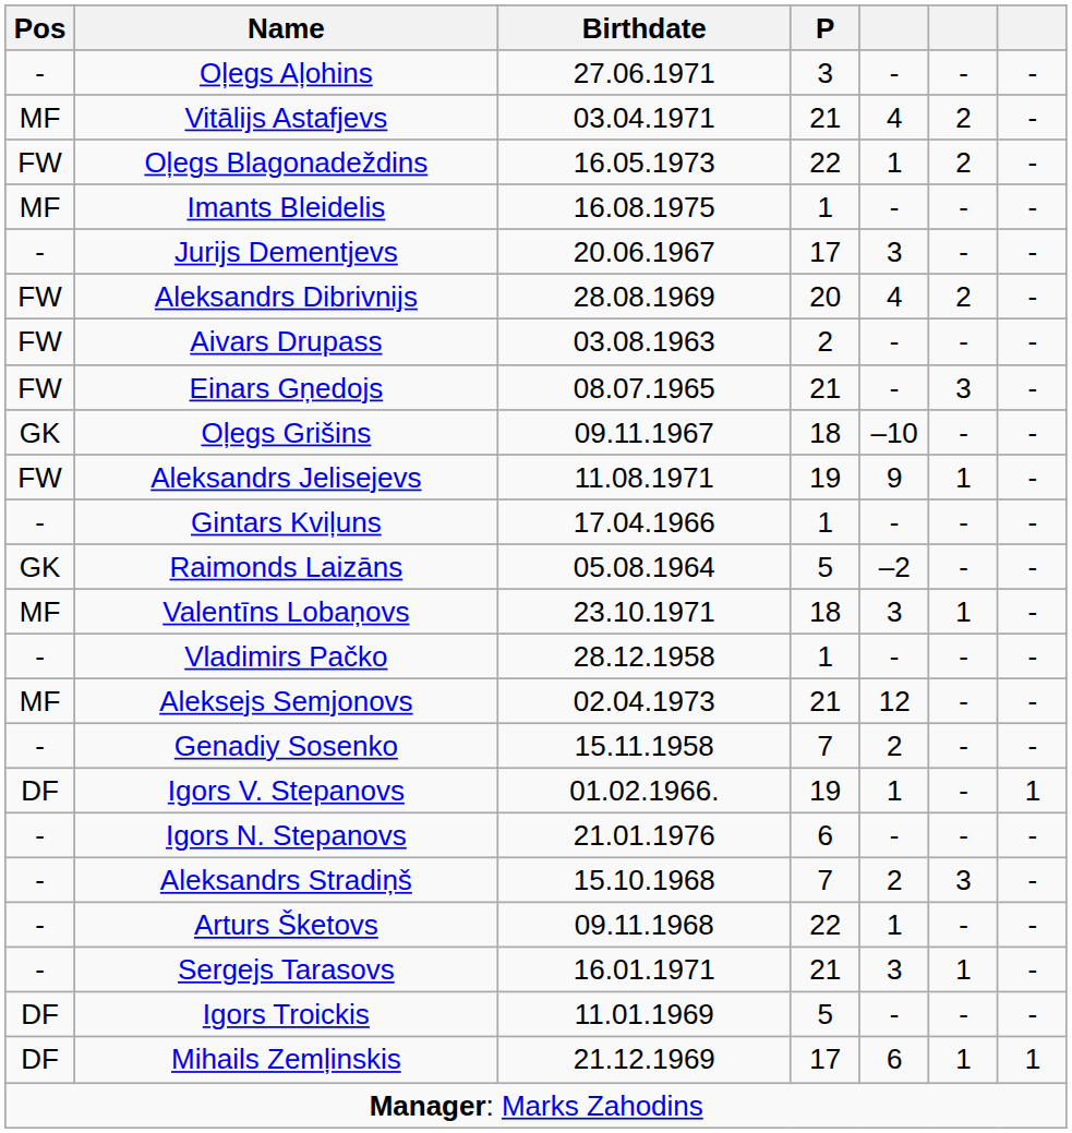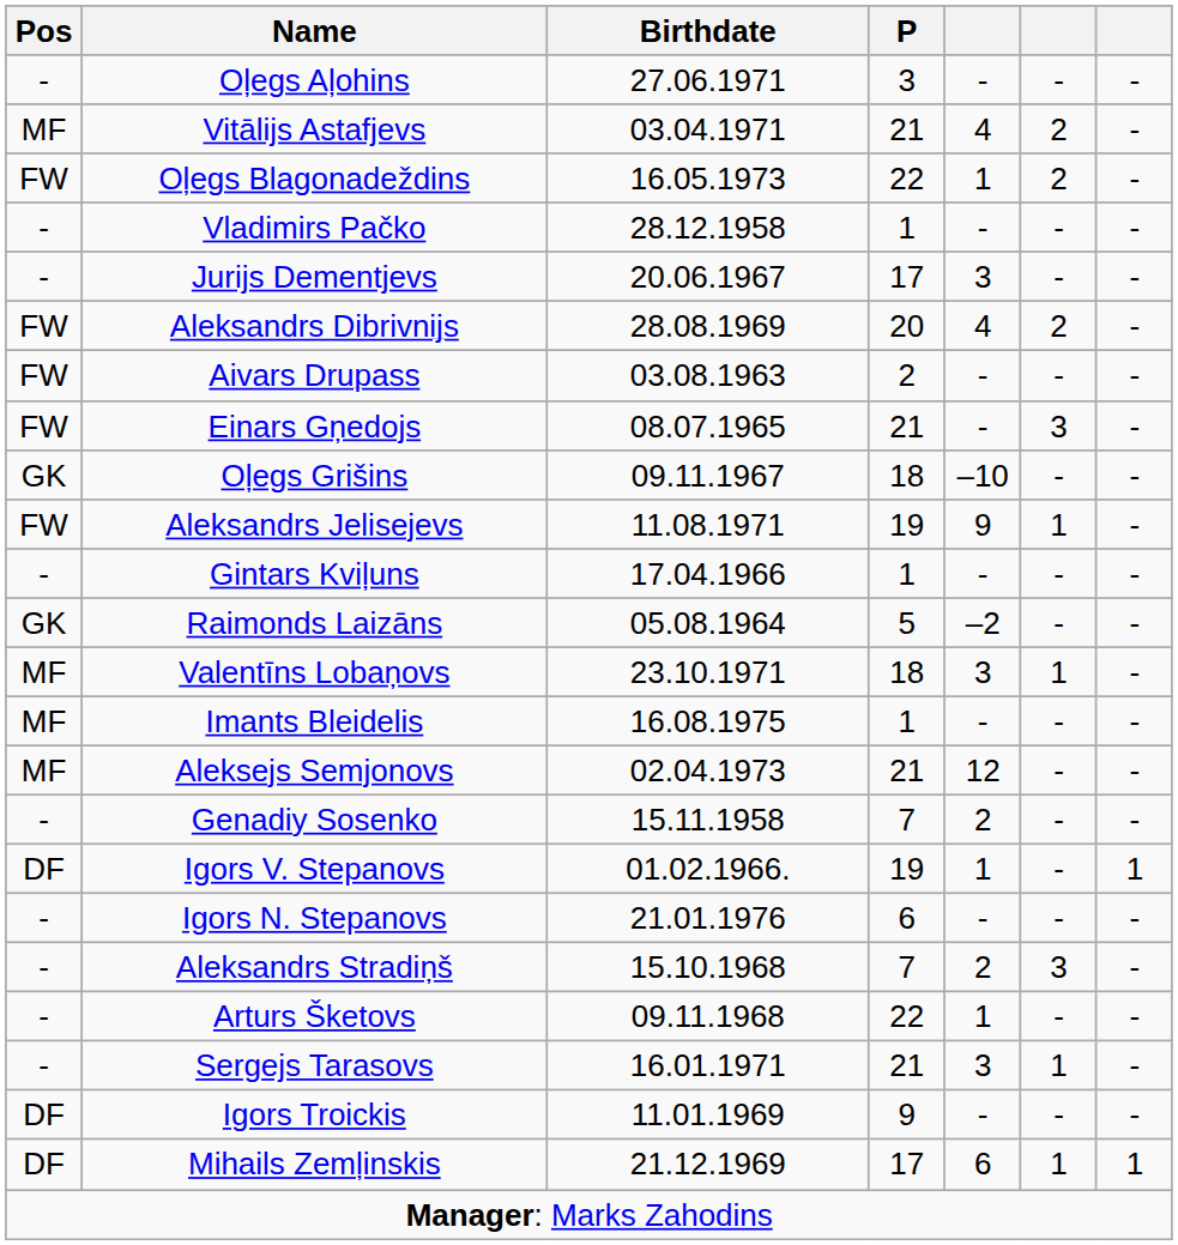 <table class="wikitable" style="font-size:95%; text-align:center;">
 <tr bgcolor="#efefef">
 <th width="30">Pos</th>
 <th width="220">Name</th>
 <th width="150">Birthdate</th>
 <th width="30">P</th>
 <th width="30"></th>
 <th width="30"></th>
 <th width="30"></th>
 </tr>
 <tr>
 <td>-</td>
 <td> <a href='#'>Oļegs Aļohins</a></td>
 <td>27.06.1971</td>
 <td>3</td>
 <td>-</td>
 <td>-</td>
 <td>-</td>
 </tr>
 <tr>
 <td>MF</td>
 <td> <a href='#'>Vitālijs Astafjevs</a></td>
 <td>03.04.1971</td>
 <td>21</td>
 <td>4</td>
 <td>2</td>
 <td>-</td>
 </tr>
 <tr>
 <td>FW</td>
 <td> <a href='#'>Oļegs Blagonadeždins</a></td>
 <td>16.05.1973</td>
 <td>22</td>
 <td>1</td>
 <td>2</td>
 <td>-</td>
 </tr>
 <tr>
-<td>MF</td>
-<td> <a href='#'>Imants Bleidelis</a></td>
-<td>16.08.1975</td>
+<td>-</td>
+<td> <a href='#'>Vladimirs Pačko</a></td>
+<td>28.12.1958</td>
 <td>1</td>
 <td>-</td>
 <td>-</td>
 <td>-</td>
 </tr>
 <tr>
 <td>-</td>
 <td> <a href='#'>Jurijs Dementjevs</a></td>
 <td>20.06.1967</td>
 <td>17</td>
 <td>3</td>
 <td>-</td>
 <td>-</td>
 </tr>
 <tr>
 <td>FW</td>
 <td> <a href='#'>Aleksandrs Dibrivnijs</a></td>
 <td>28.08.1969</td>
 <td>20</td>
 <td>4</td>
 <td>2</td>
 <td>-</td>
 </tr>
 <tr>
 <td>FW</td>
 <td> <a href='#'>Aivars Drupass</a></td>
 <td>03.08.1963</td>
 <td>2</td>
 <td>-</td>
 <td>-</td>
 <td>-</td>
 </tr>
 <tr>
 <td>FW</td>
 <td> <a href='#'>Einars Gņedojs</a></td>
 <td>08.07.1965</td>
 <td>21</td>
 <td>-</td>
 <td>3</td>
 <td>-</td>
 </tr>
 <tr>
 <td>GK</td>
 <td> <a href='#'>Oļegs Grišins</a></td>
 <td>09.11.1967</td>
 <td>18</td>
 <td>–10</td>
 <td>-</td>
 <td>-</td>
 </tr>
 <tr>
 <td>FW</td>
 <td> <a href='#'>Aleksandrs Jelisejevs</a></td>
 <td>11.08.1971</td>
 <td>19</td>
 <td>9</td>
 <td>1</td>
 <td>-</td>
 </tr>
 <tr>
 <td>-</td>
 <td> <a href='#'>Gintars Kviļuns</a></td>
 <td>17.04.1966</td>
 <td>1</td>
 <td>-</td>
 <td>-</td>
 <td>-</td>
 </tr>
 <tr>
 <td>GK</td>
 <td> <a href='#'>Raimonds Laizāns</a></td>
 <td>05.08.1964</td>
 <td>5</td>
 <td>–2</td>
 <td>-</td>
 <td>-</td>
 </tr>
 <tr>
 <td>MF</td>
 <td> <a href='#'>Valentīns Lobaņovs</a></td>
 <td>23.10.1971</td>
 <td>18</td>
 <td>3</td>
 <td>1</td>
 <td>-</td>
 </tr>
 <tr>
-<td>-</td>
-<td> <a href='#'>Vladimirs Pačko</a></td>
-<td>28.12.1958</td>
+<td>MF</td>
+<td> <a href='#'>Imants Bleidelis</a></td>
+<td>16.08.1975</td>
 <td>1</td>
 <td>-</td>
 <td>-</td>
 <td>-</td>
 </tr>
 <tr>
 <td>MF</td>
 <td> <a href='#'>Aleksejs Semjonovs</a></td>
 <td>02.04.1973</td>
 <td>21</td>
 <td>12</td>
 <td>-</td>
 <td>-</td>
 </tr>
 <tr>
 <td>-</td>
 <td> <a href='#'>Genadiy Sosenko</a></td>
 <td>15.11.1958</td>
 <td>7</td>
 <td>2</td>
 <td>-</td>
 <td>-</td>
 </tr>
 <tr>
 <td>DF</td>
 <td> <a href='#'>Igors V. Stepanovs</a></td>
 <td>01.02.1966.</td>
 <td>19</td>
 <td>1</td>
 <td>-</td>
 <td>1</td>
 </tr>
 <tr>
 <td>-</td>
 <td> <a href='#'>Igors N. Stepanovs</a></td>
 <td>21.01.1976</td>
 <td>6</td>
 <td>-</td>
 <td>-</td>
 <td>-</td>
 </tr>
 <tr>
 <td>-</td>
 <td> <a href='#'>Aleksandrs Stradiņš</a></td>
 <td>15.10.1968</td>
 <td>7</td>
 <td>2</td>
 <td>3</td>
 <td>-</td>
 </tr>
 <tr>
 <td>-</td>
 <td> <a href='#'>Arturs Šketovs</a></td>
 <td>09.11.1968</td>
 <td>22</td>
 <td>1</td>
 <td>-</td>
 <td>-</td>
 </tr>
 <tr>
 <td>-</td>
 <td> <a href='#'>Sergejs Tarasovs</a></td>
 <td>16.01.1971</td>
 <td>21</td>
 <td>3</td>
 <td>1</td>
 <td>-</td>
 </tr>
 <tr>
 <td>DF</td>
 <td> <a href='#'>Igors Troickis</a></td>
 <td>11.01.1969</td>
-<td>5</td>
+<td>9</td>
 <td>-</td>
 <td>-</td>
 <td>-</td>
 </tr>
 <tr>
 <td>DF</td>
 <td> <a href='#'>Mihails Zemļinskis</a></td>
 <td>21.12.1969</td>
 <td>17</td>
 <td>6</td>
 <td>1</td>
 <td>1</td>
 </tr>
 <tr>
 <td colspan=7 align=center><strong>Manager</strong>:  <a href='#'>Marks Zahodins</a></td>
 </tr>
 </table>
